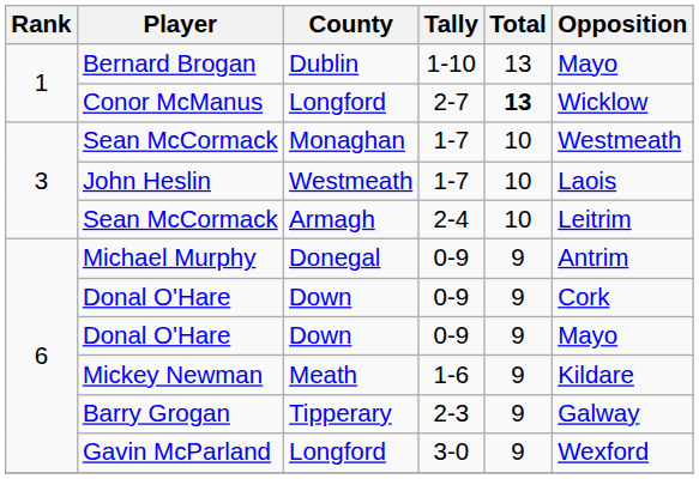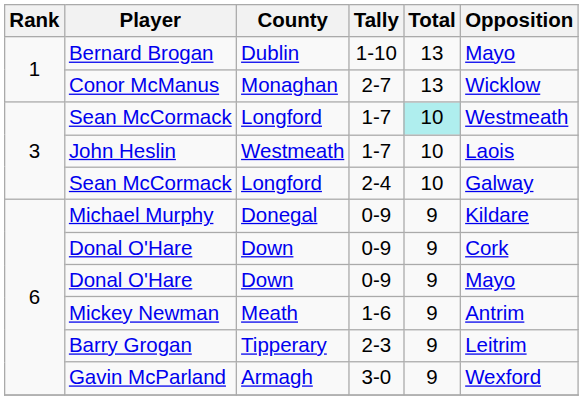 <table class="wikitable sortable">
 <tr>
 <th>Rank</th>
 <th>Player</th>
 <th>County</th>
 <th class="unsortable">Tally</th>
 <th>Total</th>
 <th>Opposition</th>
 </tr>
 <tr>
 <td rowspan=2 align=center>1</td>
 <td><a href='#'>Bernard Brogan</a></td>
 <td> <a href='#'>Dublin</a></td>
 <td align=center>1-10</td>
 <td align=center>13</td>
 <td> <a href='#'>Mayo</a></td>
 </tr>
 <tr>
 <td><a href='#'>Conor McManus</a></td>
-<td> <a href='#'>Longford</a></td>
+<td> <a href='#'>Monaghan</a></td>
 <td align=center>2-7</td>
-<td align=center><strong>13</strong></td>
+<td align=center>13</td>
 <td> <a href='#'>Wicklow</a></td>
 </tr>
 <tr>
 <td rowspan=3 align=center>3</td>
 <td><a href='#'>Sean McCormack</a></td>
-<td> <a href='#'>Monaghan</a></td>
+<td> <a href='#'>Longford</a></td>
 <td align=center>1-7</td>
-<td align=center>10</td>
+<td align=center style="background: paleturquoise;">10</td>
 <td> <a href='#'>Westmeath</a></td>
 </tr>
 <tr>
 <td><a href='#'>John Heslin</a></td>
 <td> <a href='#'>Westmeath</a></td>
 <td align=center>1-7</td>
 <td align=center>10</td>
 <td> <a href='#'>Laois</a></td>
 </tr>
 <tr>
 <td><a href='#'>Sean McCormack</a></td>
-<td> <a href='#'>Armagh</a></td>
+<td> <a href='#'>Longford</a></td>
 <td align=center>2-4</td>
 <td align=center>10</td>
-<td> <a href='#'>Leitrim</a></td>
+<td> <a href='#'>Galway</a></td>
 </tr>
 <tr>
 <td rowspan=6 align=center>6</td>
 <td><a href='#'>Michael Murphy</a></td>
 <td> <a href='#'>Donegal</a></td>
 <td align=center>0-9</td>
 <td align=center>9</td>
-<td> <a href='#'>Antrim</a></td>
+<td> <a href='#'>Kildare</a></td>
 </tr>
 <tr>
 <td><a href='#'>Donal O'Hare</a></td>
 <td> <a href='#'>Down</a></td>
 <td align=center>0-9</td>
 <td align=center>9</td>
 <td> <a href='#'>Cork</a></td>
 </tr>
 <tr>
 <td><a href='#'>Donal O'Hare</a></td>
 <td> <a href='#'>Down</a></td>
 <td align=center>0-9</td>
 <td align=center>9</td>
 <td> <a href='#'>Mayo</a></td>
 </tr>
 <tr>
 <td><a href='#'>Mickey Newman</a></td>
 <td> <a href='#'>Meath</a></td>
 <td align=center>1-6</td>
 <td align=center>9</td>
-<td> <a href='#'>Kildare</a></td>
+<td> <a href='#'>Antrim</a></td>
 </tr>
 <tr>
 <td><a href='#'>Barry Grogan</a></td>
 <td> <a href='#'>Tipperary</a></td>
 <td align=center>2-3</td>
 <td align=center>9</td>
-<td> <a href='#'>Galway</a></td>
+<td> <a href='#'>Leitrim</a></td>
 </tr>
 <tr>
 <td><a href='#'>Gavin McParland</a></td>
-<td> <a href='#'>Longford</a></td>
+<td> <a href='#'>Armagh</a></td>
 <td align=center>3-0</td>
 <td align=center>9</td>
 <td> <a href='#'>Wexford</a></td>
 </tr>
 <tr>
 </tr>
 </table>
